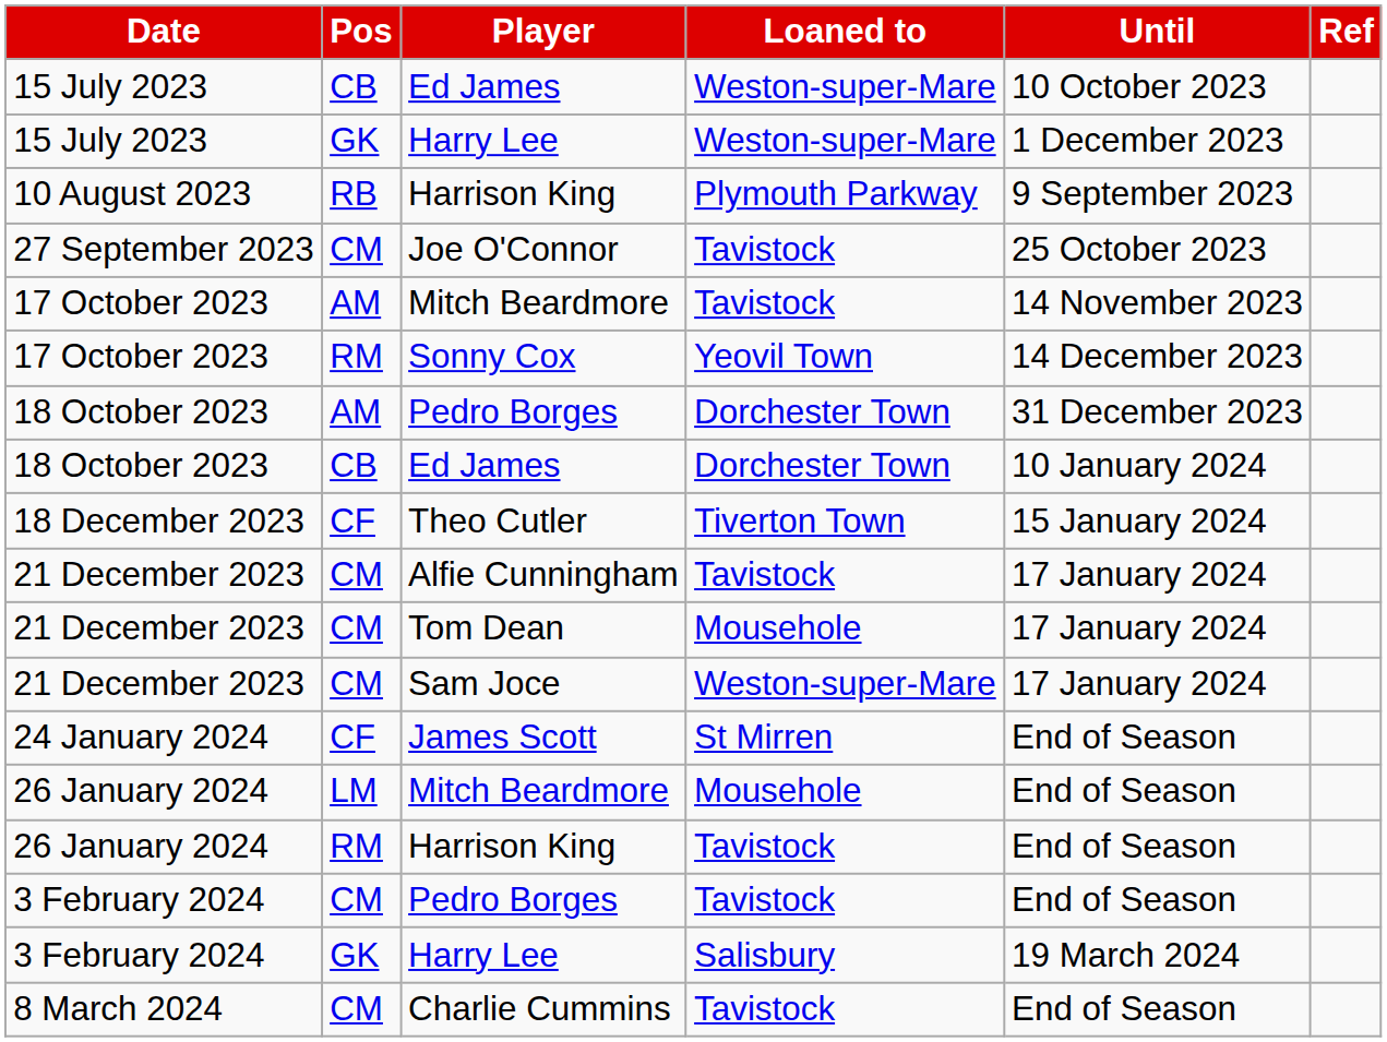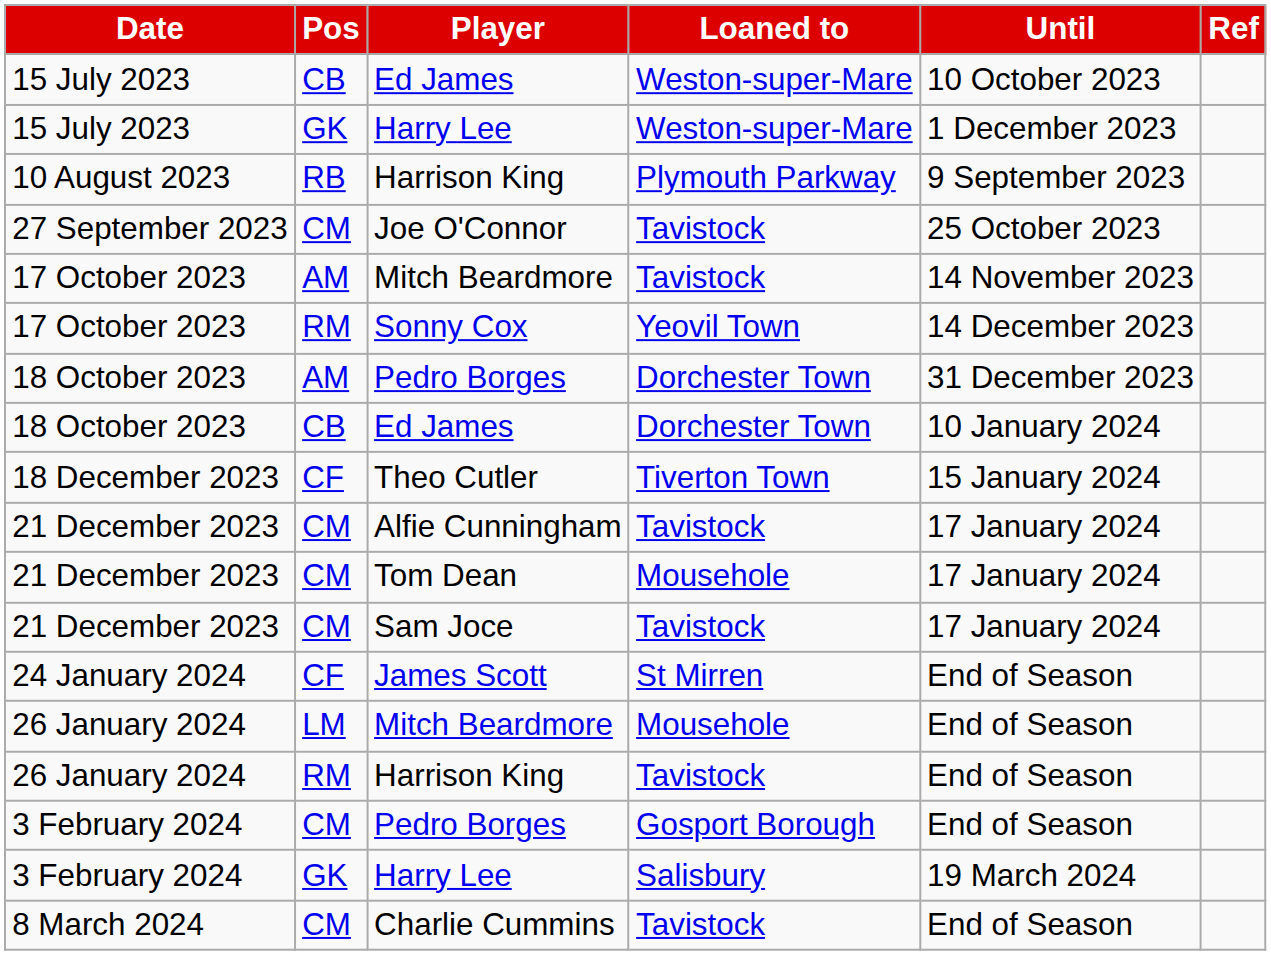 <table class="wikitable plainrowheaders sortable">
 <tr>
 <th style="background:#DD0000; color:white;">Date</th>
 <th style="background:#DD0000; color:white;">Pos</th>
 <th style="background:#DD0000; color:white;">Player</th>
 <th style="background:#DD0000; color:white;">Loaned to</th>
 <th style="background:#DD0000; color:white;">Until</th>
 <th style="background:#DD0000; color:white;">Ref</th>
 </tr>
 <tr>
 <td>15 July 2023</td>
 <td><a href='#'>CB</a></td>
 <td> <a href='#'>Ed James</a></td>
 <td> <a href='#'>Weston-super-Mare</a></td>
 <td>10 October 2023</td>
 <td></td>
 </tr>
 <tr>
 <td>15 July 2023</td>
 <td><a href='#'>GK</a></td>
 <td> <a href='#'>Harry Lee</a></td>
 <td> <a href='#'>Weston-super-Mare</a></td>
 <td>1 December 2023</td>
 <td></td>
 </tr>
 <tr>
 <td>10 August 2023</td>
 <td><a href='#'>RB</a></td>
 <td> Harrison King</td>
 <td> <a href='#'>Plymouth Parkway</a></td>
 <td>9 September 2023</td>
 <td></td>
 </tr>
 <tr>
 <td>27 September 2023</td>
 <td><a href='#'>CM</a></td>
 <td> Joe O'Connor</td>
 <td> <a href='#'>Tavistock</a></td>
 <td>25 October 2023</td>
 <td></td>
 </tr>
 <tr>
 <td>17 October 2023</td>
 <td><a href='#'>AM</a></td>
 <td> Mitch Beardmore</td>
 <td> <a href='#'>Tavistock</a></td>
 <td>14 November 2023</td>
 <td></td>
 </tr>
 <tr>
 <td>17 October 2023</td>
 <td><a href='#'>RM</a></td>
 <td> <a href='#'>Sonny Cox</a></td>
 <td> <a href='#'>Yeovil Town</a></td>
 <td>14 December 2023</td>
 <td></td>
 </tr>
 <tr>
 <td>18 October 2023</td>
 <td><a href='#'>AM</a></td>
 <td> <a href='#'>Pedro Borges</a></td>
 <td> <a href='#'>Dorchester Town</a></td>
 <td>31 December 2023</td>
 <td></td>
 </tr>
 <tr>
 <td>18 October 2023</td>
 <td><a href='#'>CB</a></td>
 <td> <a href='#'>Ed James</a></td>
 <td> <a href='#'>Dorchester Town</a></td>
 <td>10 January 2024</td>
 <td></td>
 </tr>
 <tr>
 <td>18 December 2023</td>
 <td><a href='#'>CF</a></td>
 <td> Theo Cutler</td>
 <td> <a href='#'>Tiverton Town</a></td>
 <td>15 January 2024</td>
 <td></td>
 </tr>
 <tr>
 <td>21 December 2023</td>
 <td><a href='#'>CM</a></td>
 <td> Alfie Cunningham</td>
 <td> <a href='#'>Tavistock</a></td>
 <td>17 January 2024</td>
 <td></td>
 </tr>
 <tr>
 <td>21 December 2023</td>
 <td><a href='#'>CM</a></td>
 <td> Tom Dean</td>
 <td> <a href='#'>Mousehole</a></td>
 <td>17 January 2024</td>
 <td></td>
 </tr>
 <tr>
 <td>21 December 2023</td>
 <td><a href='#'>CM</a></td>
 <td> Sam Joce</td>
-<td> <a href='#'>Weston-super-Mare</a></td>
+<td> <a href='#'>Tavistock</a></td>
 <td>17 January 2024</td>
 <td></td>
 </tr>
 <tr>
 <td>24 January 2024</td>
 <td><a href='#'>CF</a></td>
 <td> <a href='#'>James Scott</a></td>
 <td> <a href='#'>St Mirren</a></td>
 <td>End of Season</td>
 <td></td>
 </tr>
 <tr>
 <td>26 January 2024</td>
 <td><a href='#'>LM</a></td>
 <td> <a href='#'>Mitch Beardmore</a></td>
 <td> <a href='#'>Mousehole</a></td>
 <td>End of Season</td>
 <td></td>
 </tr>
 <tr>
 <td>26 January 2024</td>
 <td><a href='#'>RM</a></td>
 <td> Harrison King</td>
 <td> <a href='#'>Tavistock</a></td>
 <td>End of Season</td>
 <td></td>
 </tr>
 <tr>
 <td>3 February 2024</td>
 <td><a href='#'>CM</a></td>
 <td> <a href='#'>Pedro Borges</a></td>
-<td> <a href='#'>Tavistock</a></td>
+<td> <a href='#'>Gosport Borough</a></td>
 <td>End of Season</td>
 <td></td>
 </tr>
 <tr>
 <td>3 February 2024</td>
 <td><a href='#'>GK</a></td>
 <td> <a href='#'>Harry Lee</a></td>
 <td> <a href='#'>Salisbury</a></td>
 <td>19 March 2024</td>
 <td></td>
 </tr>
 <tr>
 <td>8 March 2024</td>
 <td><a href='#'>CM</a></td>
 <td> Charlie Cummins</td>
 <td> <a href='#'>Tavistock</a></td>
 <td>End of Season</td>
 <td></td>
 </tr>
 </table>
